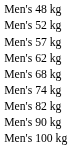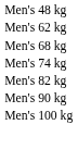 <table>
 <tr>
 <td>Men's 48 kg</td>
-<td></td>
-<td></td>
-<td></td>
-</tr>
-<tr>
-<td>Men's 52 kg</td>
-<td></td>
-<td></td>
-<td></td>
-</tr>
-<tr>
-<td>Men's 57 kg</td>
 <td></td>
 <td></td>
 <td></td>
 </tr>
 <tr>
 <td>Men's 62 kg</td>
 <td></td>
 <td></td>
 <td></td>
 </tr>
 <tr>
 <td>Men's 68 kg</td>
 <td></td>
 <td></td>
 <td></td>
 </tr>
 <tr>
 <td>Men's 74 kg</td>
 <td></td>
 <td></td>
 <td></td>
 </tr>
 <tr>
 <td>Men's 82 kg</td>
 <td></td>
 <td></td>
 <td></td>
 </tr>
 <tr>
 <td>Men's 90 kg</td>
 <td></td>
 <td></td>
 <td></td>
 </tr>
 <tr>
 <td>Men's 100 kg</td>
 <td></td>
 <td></td>
 <td></td>
 </tr>
 </table>
